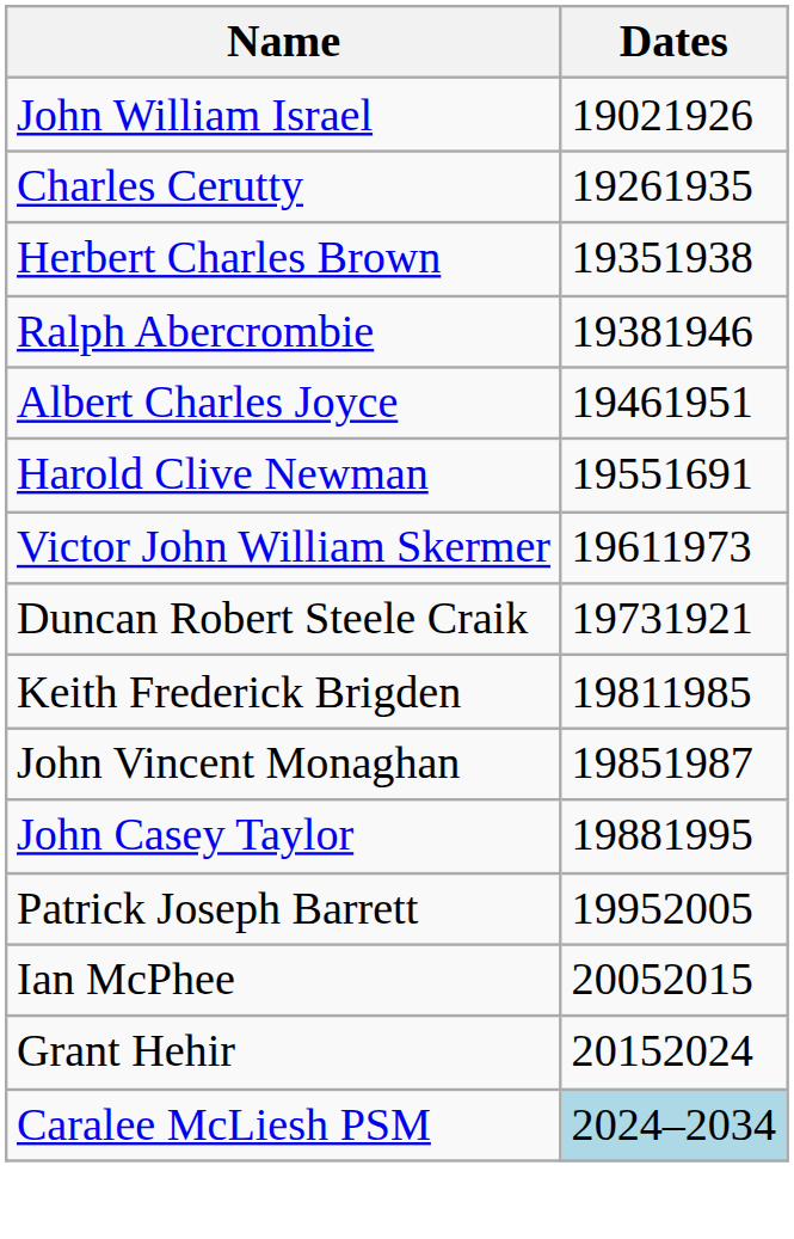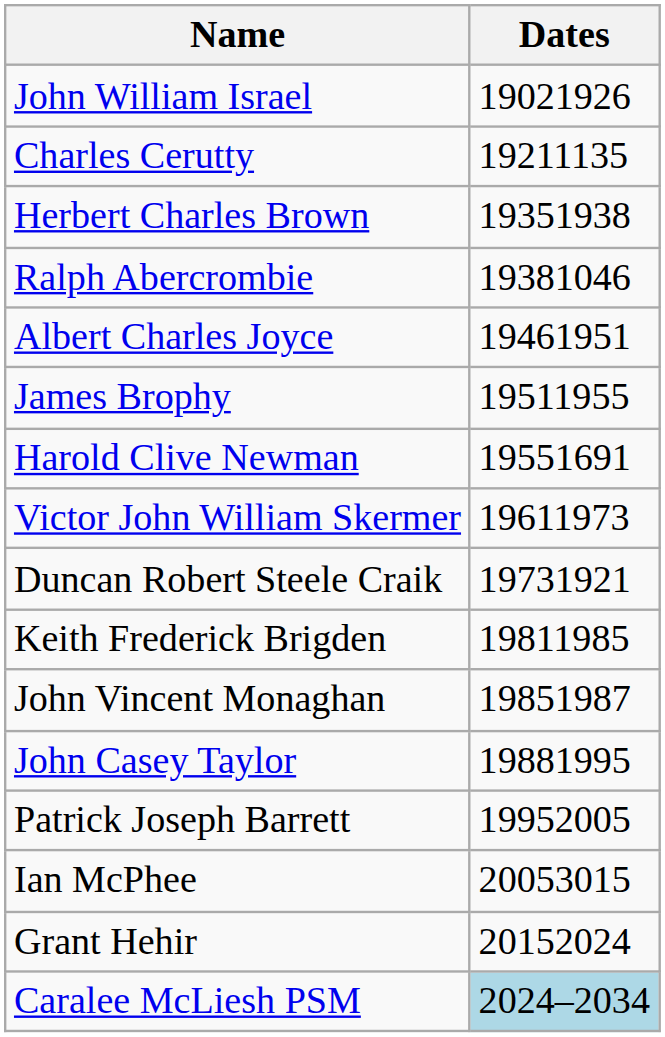 <table class="wikitable">
 <tr>
 <th>Name</th>
 <th>Dates</th>
 </tr>
 <tr>
 <td><a href='#'>John William Israel</a> </td>
 <td>19021926</td>
 </tr>
 <tr>
 <td><a href='#'>Charles Cerutty</a> </td>
-<td>19261935</td>
+<td>19211135</td>
 </tr>
 <tr>
 <td><a href='#'>Herbert Charles Brown</a> </td>
 <td>19351938</td>
 </tr>
 <tr>
 <td><a href='#'>Ralph Abercrombie</a> </td>
-<td>19381946</td>
+<td>19381046</td>
 </tr>
 <tr>
 <td><a href='#'>Albert Charles Joyce</a> </td>
 <td>19461951</td>
+</tr>
+<tr>
+<td><a href='#'>James Brophy</a> </td>
+<td>19511955</td>
 </tr>
 <tr>
 <td><a href='#'>Harold Clive Newman</a> </td>
 <td>19551691</td>
 </tr>
 <tr>
 <td><a href='#'>Victor John William Skermer</a> </td>
 <td>19611973</td>
 </tr>
 <tr>
 <td>Duncan Robert Steele Craik  </td>
 <td>19731921</td>
 </tr>
 <tr>
 <td>Keith Frederick Brigden  </td>
 <td>19811985</td>
 </tr>
 <tr>
 <td>John Vincent Monaghan </td>
 <td>19851987</td>
 </tr>
 <tr>
 <td><a href='#'>John Casey Taylor</a> </td>
 <td>19881995</td>
 </tr>
 <tr>
 <td>Patrick Joseph Barrett </td>
 <td>19952005</td>
 </tr>
 <tr>
 <td>Ian McPhee </td>
-<td>20052015</td>
+<td>20053015</td>
 </tr>
 <tr>
 <td>Grant Hehir</td>
 <td>20152024</td>
 </tr>
 <tr>
 <td><a href='#'>Caralee McLiesh PSM</a></td>
 <td style="background: lightblue;">2024–2034</td>
 </tr>
 </table>
